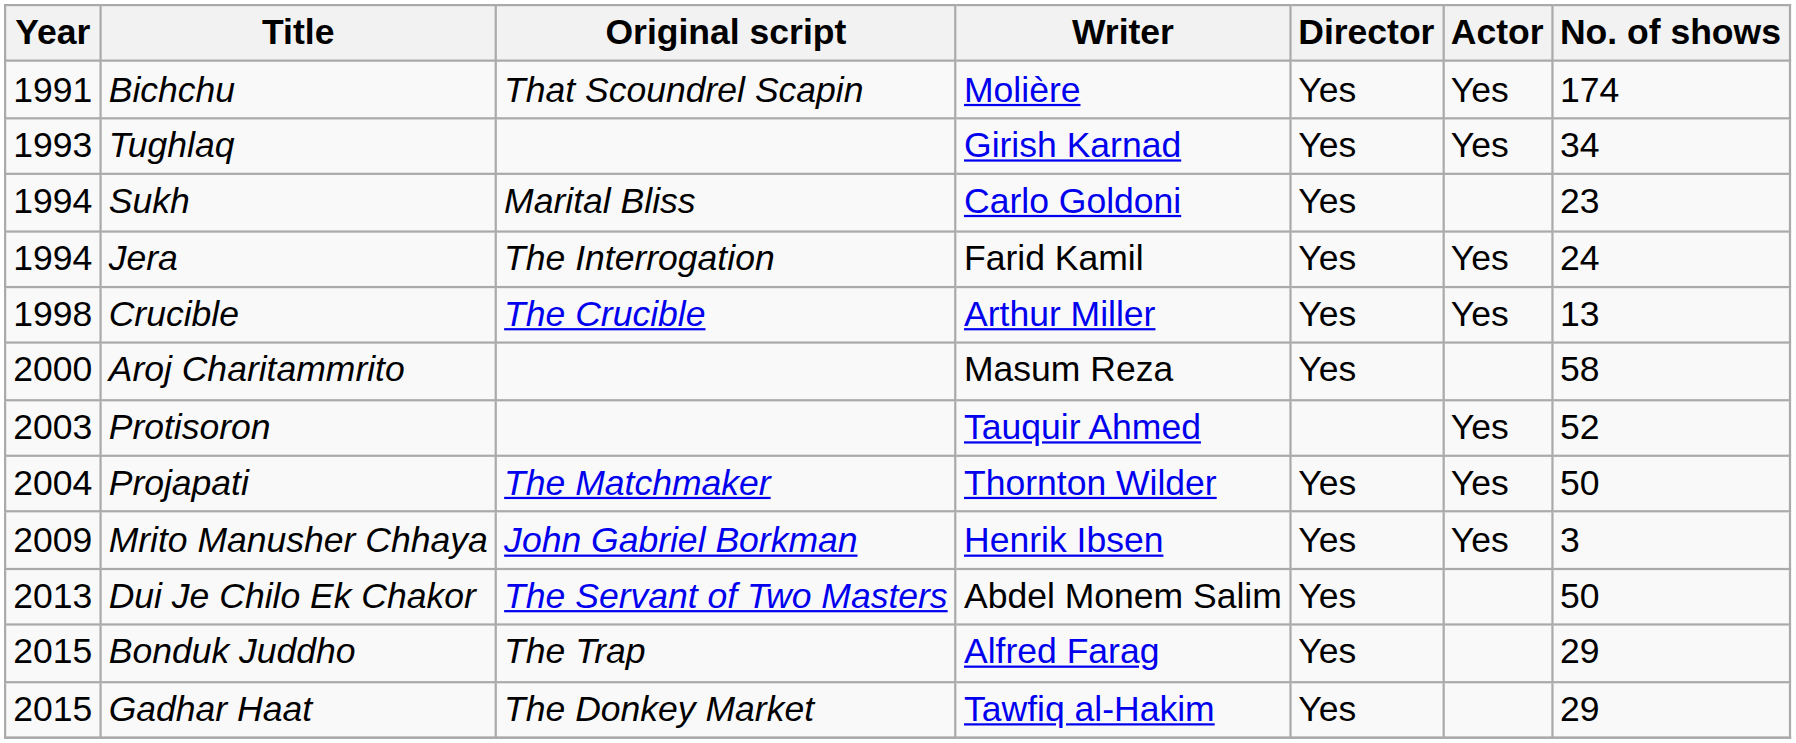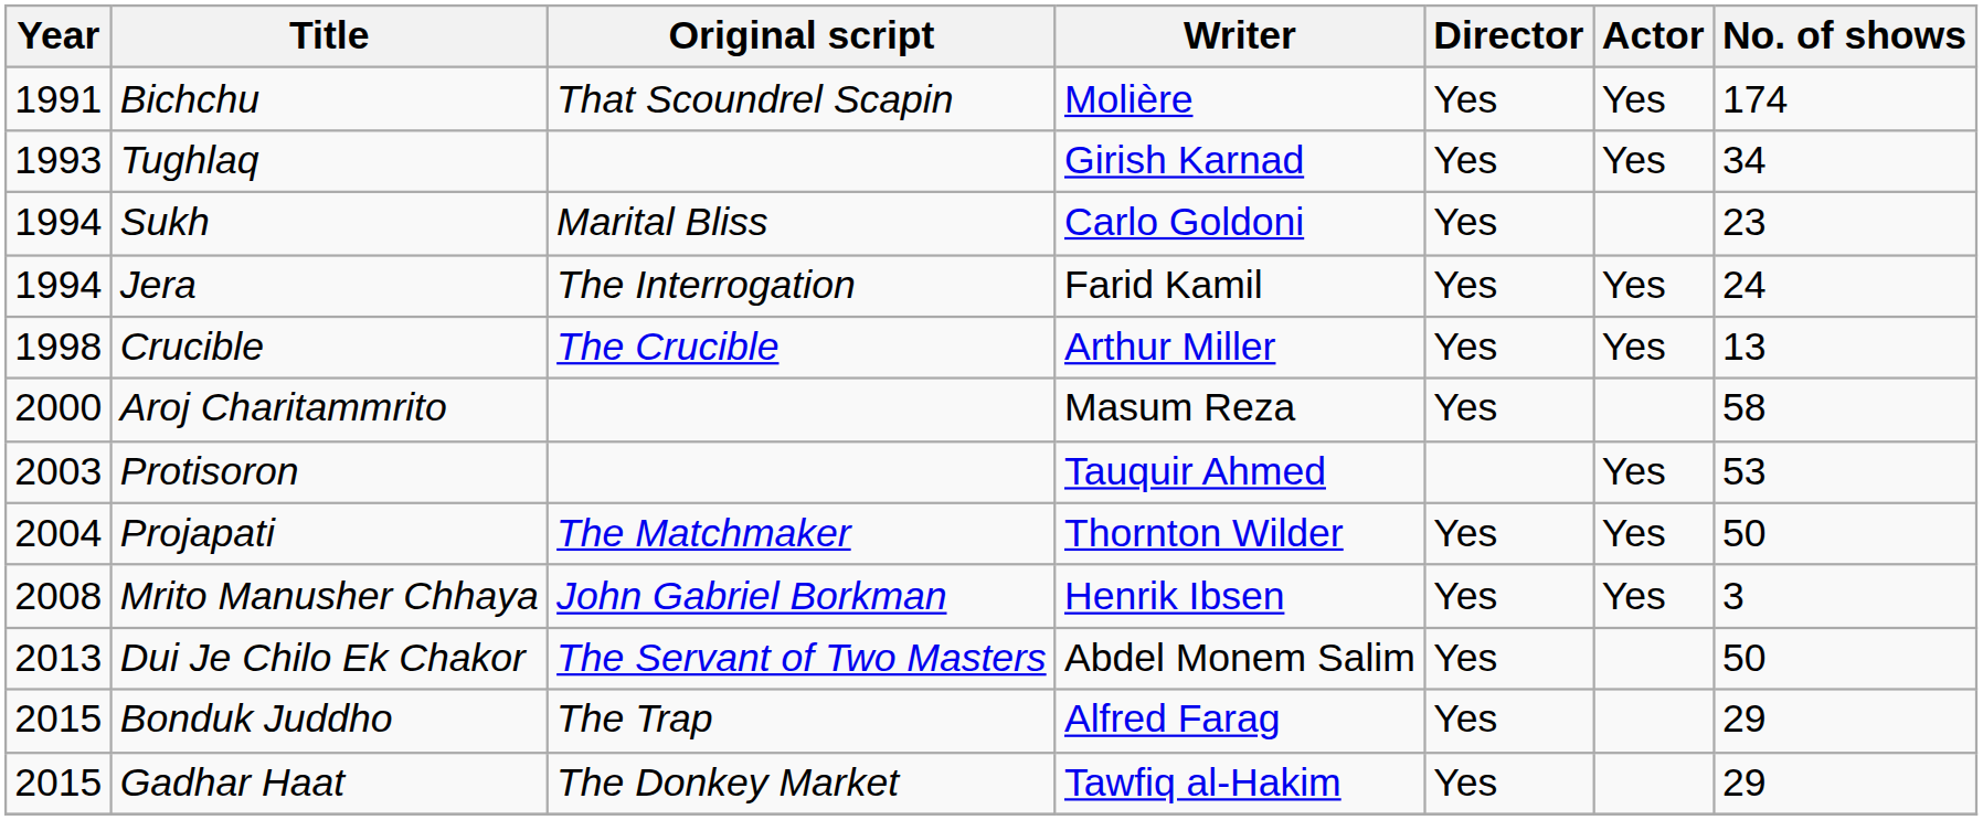 <table class="wikitable">
 <tr>
 <th>Year</th>
 <th>Title</th>
 <th>Original script</th>
 <th>Writer</th>
 <th>Director</th>
 <th>Actor</th>
 <th>No. of shows</th>
 </tr>
 <tr>
 <td>1991</td>
 <td><em>Bichchu</em></td>
 <td><em>That Scoundrel Scapin</em></td>
 <td><a href='#'>Molière</a></td>
 <td>Yes</td>
 <td>Yes</td>
 <td>174</td>
 </tr>
 <tr>
 <td>1993</td>
 <td><em>Tughlaq</em></td>
 <td></td>
 <td><a href='#'>Girish Karnad</a></td>
 <td>Yes</td>
 <td>Yes</td>
 <td>34</td>
 </tr>
 <tr>
 <td>1994</td>
 <td><em>Sukh</em></td>
 <td><em>Marital Bliss</em></td>
 <td><a href='#'>Carlo Goldoni</a></td>
 <td>Yes</td>
 <td></td>
 <td>23</td>
 </tr>
 <tr>
 <td>1994</td>
 <td><em>Jera</em></td>
 <td><em>The Interrogation</em></td>
 <td>Farid Kamil</td>
 <td>Yes</td>
 <td>Yes</td>
 <td>24</td>
 </tr>
 <tr>
 <td>1998</td>
 <td><em>Crucible</em></td>
 <td><em><a href='#'>The Crucible</a></em></td>
 <td><a href='#'>Arthur Miller</a></td>
 <td>Yes</td>
 <td>Yes</td>
 <td>13</td>
 </tr>
 <tr>
 <td>2000</td>
 <td><em>Aroj Charitammrito</em></td>
 <td></td>
 <td>Masum Reza</td>
 <td>Yes</td>
 <td></td>
 <td>58</td>
 </tr>
 <tr>
 <td>2003</td>
 <td><em>Protisoron</em></td>
 <td></td>
 <td><a href='#'>Tauquir Ahmed</a></td>
 <td></td>
 <td>Yes</td>
-<td>52</td>
+<td>53</td>
 </tr>
 <tr>
 <td>2004</td>
 <td><em>Projapati</em></td>
 <td><em><a href='#'>The Matchmaker</a></em></td>
 <td><a href='#'>Thornton Wilder</a></td>
 <td>Yes</td>
 <td>Yes</td>
 <td>50</td>
 </tr>
 <tr>
-<td>2009</td>
+<td>2008</td>
 <td><em>Mrito Manusher Chhaya</em></td>
 <td><em><a href='#'>John Gabriel Borkman</a></em></td>
 <td><a href='#'>Henrik Ibsen</a></td>
 <td>Yes</td>
 <td>Yes</td>
 <td>3</td>
 </tr>
 <tr>
 <td>2013</td>
 <td><em>Dui Je Chilo Ek Chakor</em></td>
 <td><em><a href='#'>The Servant of Two Masters</a></em></td>
 <td>Abdel Monem Salim</td>
 <td>Yes</td>
 <td></td>
 <td>50</td>
 </tr>
 <tr>
 <td>2015</td>
 <td><em>Bonduk Juddho</em></td>
 <td><em>The Trap</em></td>
 <td><a href='#'>Alfred Farag</a></td>
 <td>Yes</td>
 <td></td>
 <td>29</td>
 </tr>
 <tr>
 <td>2015</td>
 <td><em>Gadhar Haat</em></td>
 <td><em>The Donkey Market</em></td>
 <td><a href='#'>Tawfiq al-Hakim</a></td>
 <td>Yes</td>
 <td></td>
 <td>29</td>
 </tr>
 <tr>
 </tr>
 </table>
